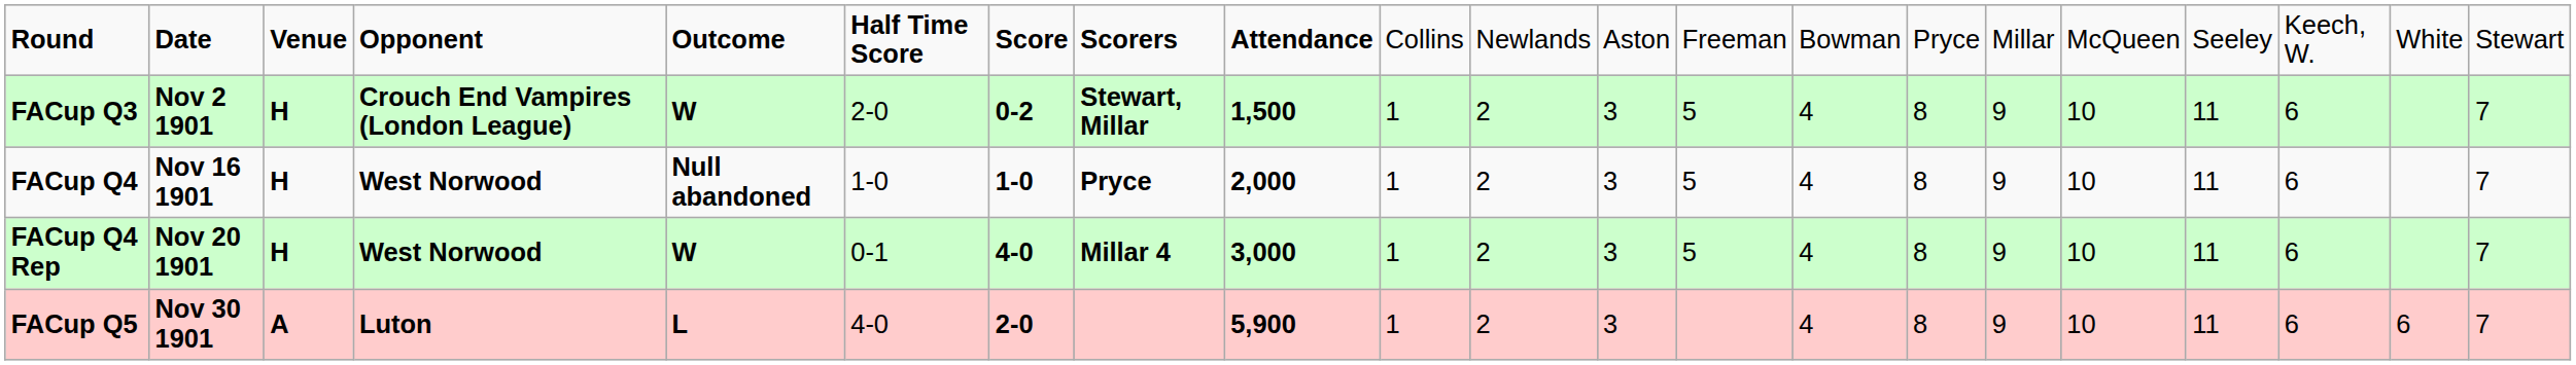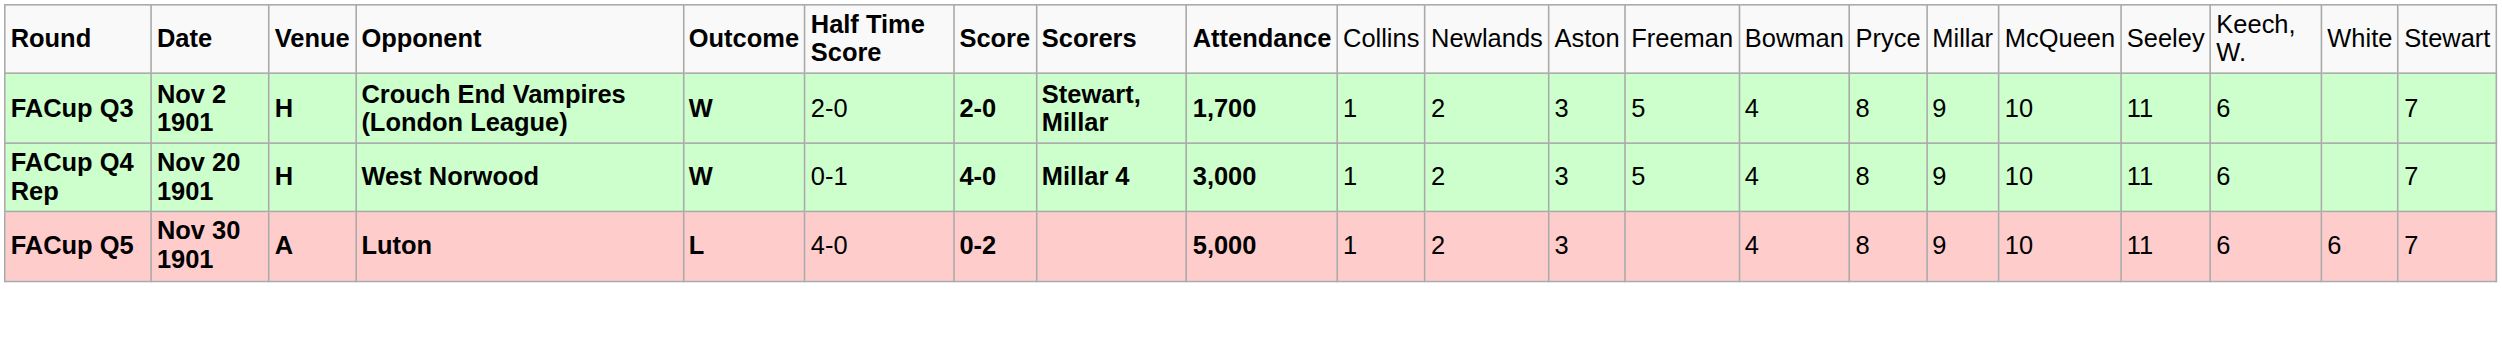 <table class="wikitable">
 <tr>
 <td><strong>Round</strong></td>
 <td><strong>Date</strong></td>
 <td><strong>Venue</strong></td>
 <td><strong>Opponent</strong></td>
 <td><strong>Outcome</strong></td>
 <td><strong>Half Time Score</strong></td>
 <td><strong>Score</strong></td>
 <td><strong>Scorers</strong></td>
 <td><strong>Attendance</strong></td>
 <td>Collins</td>
 <td>Newlands</td>
 <td>Aston</td>
 <td>Freeman</td>
 <td>Bowman</td>
 <td>Pryce</td>
 <td>Millar</td>
 <td>McQueen</td>
 <td>Seeley</td>
 <td>Keech, W.</td>
 <td>White</td>
 <td>Stewart</td>
 </tr>
 <tr bgcolor="#CCFFCC">
 <td><strong>FACup Q3</strong></td>
 <td><strong>Nov 2 1901</strong></td>
 <td><strong>H</strong></td>
 <td><strong>Crouch End Vampires (London League)</strong></td>
 <td><strong>W</strong></td>
 <td>2-0</td>
-<td><strong>0-2</strong></td>
+<td><strong>2-0</strong></td>
 <td><strong>Stewart, Millar</strong></td>
-<td><strong>1,500</strong></td>
-<td>1</td>
-<td>2</td>
-<td>3</td>
-<td>5</td>
-<td>4</td>
-<td>8</td>
-<td>9</td>
-<td>10</td>
-<td>11</td>
-<td>6</td>
-<td></td>
-<td>7</td>
-</tr>
-<tr>
-<td><strong>FACup Q4</strong></td>
-<td><strong>Nov 16 1901</strong></td>
-<td><strong>H</strong></td>
-<td><strong>West Norwood</strong></td>
-<td><strong>Null abandoned</strong></td>
-<td>1-0</td>
-<td><strong>1-0</strong></td>
-<td><strong>Pryce</strong></td>
-<td><strong>2,000</strong></td>
+<td><strong>1,700</strong></td>
 <td>1</td>
 <td>2</td>
 <td>3</td>
 <td>5</td>
 <td>4</td>
 <td>8</td>
 <td>9</td>
 <td>10</td>
 <td>11</td>
 <td>6</td>
 <td></td>
 <td>7</td>
 </tr>
 <tr bgcolor="#CCFFCC">
 <td><strong>FACup Q4 Rep</strong></td>
 <td><strong>Nov 20 1901</strong></td>
 <td><strong>H</strong></td>
 <td><strong>West Norwood</strong></td>
 <td><strong>W</strong></td>
 <td>0-1</td>
 <td><strong>4-0</strong></td>
 <td><strong>Millar 4</strong></td>
 <td><strong>3,000</strong></td>
 <td>1</td>
 <td>2</td>
 <td>3</td>
 <td>5</td>
 <td>4</td>
 <td>8</td>
 <td>9</td>
 <td>10</td>
 <td>11</td>
 <td>6</td>
 <td></td>
 <td>7</td>
 </tr>
 <tr bgcolor="#FFCCCC">
 <td><strong>FACup Q5</strong></td>
 <td><strong>Nov 30 1901</strong></td>
 <td><strong>A</strong></td>
 <td><strong>Luton</strong></td>
 <td><strong>L</strong></td>
 <td>4-0</td>
-<td><strong>2-0</strong></td>
+<td><strong>0-2</strong></td>
 <td></td>
-<td><strong>5,900</strong></td>
+<td><strong>5,000</strong></td>
 <td>1</td>
 <td>2</td>
 <td>3</td>
 <td></td>
 <td>4</td>
 <td>8</td>
 <td>9</td>
 <td>10</td>
 <td>11</td>
 <td>6</td>
 <td>6</td>
 <td>7</td>
 </tr>
 </table>
